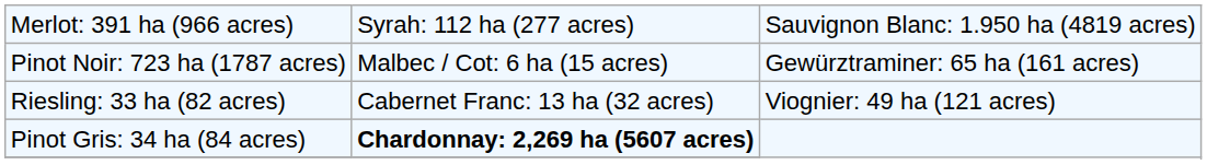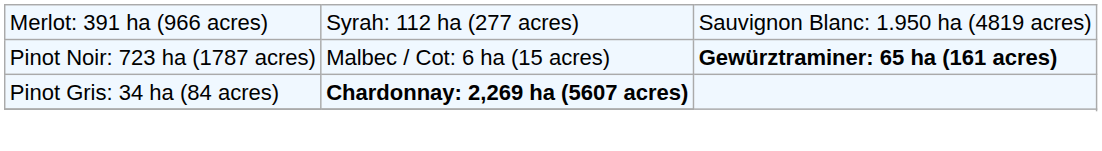 <table class="wikitable" style="background:#F0F8FF; font-size:95%;">
 <tr>
 <td>Merlot: 391 ha (966 acres)</td>
 <td>Syrah: 112 ha (277 acres)</td>
 <td>Sauvignon Blanc: 1.950 ha (4819 acres)</td>
 </tr>
 <tr>
 <td>Pinot Noir: 723 ha (1787 acres)</td>
 <td>Malbec / Cot: 6 ha (15 acres)</td>
-<td>Gewürztraminer: 65 ha (161 acres)</td>
-</tr>
-<tr>
-<td>Riesling: 33 ha (82 acres)</td>
-<td>Cabernet Franc: 13 ha (32 acres)</td>
-<td>Viognier: 49 ha (121 acres)</td>
+<td><strong>Gewürztraminer: 65 ha (161 acres)</strong></td>
 </tr>
 <tr>
 <td>Pinot Gris: 34 ha (84 acres)</td>
 <td><strong>Chardonnay: 2,269 ha (5607 acres)</strong></td>
 </tr>
 <tr>
 </tr>
 </table>
